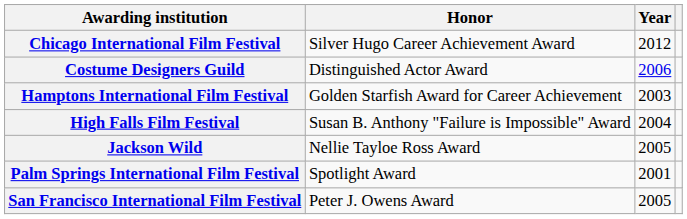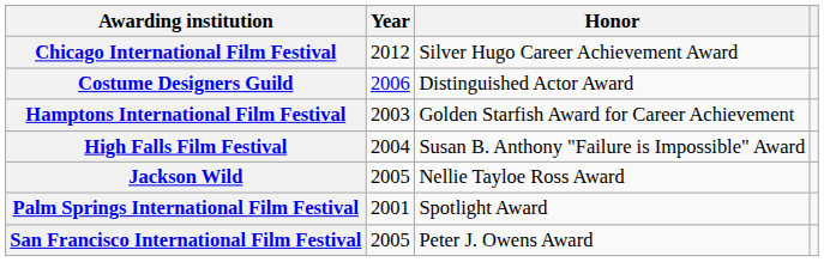 <table class="wikitable sortable plainrowheaders">
 <tr>
 <th scope="col">Awarding institution</th>
+<th scope="col">Year</th>
 <th scope="col">Honor</th>
-<th scope="col">Year</th>
 <th scope="col" class="unsortable"></th>
 </tr>
 <tr>
 <th scope="row"><a href='#'>Chicago International Film Festival</a></th>
+<td style="text-align:center;">2012</td>
 <td>Silver Hugo Career Achievement Award</td>
-<td style="text-align:center;">2012</td>
 <td style="text-align:center;"></td>
 </tr>
 <tr>
 <th scope="row"><a href='#'>Costume Designers Guild</a></th>
+<td style="text-align:center;"><a href='#'>2006</a></td>
 <td>Distinguished Actor Award</td>
-<td style="text-align:center;"><a href='#'>2006</a></td>
 <td style="text-align:center;"></td>
 </tr>
 <tr>
 <th scope="row"><a href='#'>Hamptons International Film Festival</a></th>
+<td style="text-align:center;">2003</td>
 <td>Golden Starfish Award for Career Achievement</td>
-<td style="text-align:center;">2003</td>
 <td style="text-align:center;"></td>
 </tr>
 <tr>
 <th scope="row"><a href='#'>High Falls Film Festival</a></th>
+<td style="text-align:center;">2004</td>
 <td>Susan B. Anthony "Failure is Impossible" Award</td>
-<td style="text-align:center;">2004</td>
 <td style="text-align:center;"></td>
 </tr>
 <tr>
 <th scope="row"><a href='#'>Jackson Wild</a></th>
+<td style="text-align:center;">2005</td>
 <td>Nellie Tayloe Ross Award</td>
-<td style="text-align:center;">2005</td>
 <td style="text-align:center;"></td>
 </tr>
 <tr>
 <th scope="row"><a href='#'>Palm Springs International Film Festival</a></th>
+<td style="text-align:center;">2001</td>
 <td>Spotlight Award</td>
-<td style="text-align:center;">2001</td>
 <td style="text-align:center;"></td>
 </tr>
 <tr>
 <th scope="row"><a href='#'>San Francisco International Film Festival</a></th>
+<td style="text-align:center;">2005</td>
 <td>Peter J. Owens Award</td>
-<td style="text-align:center;">2005</td>
 <td style="text-align:center;"></td>
 </tr>
 </table>
